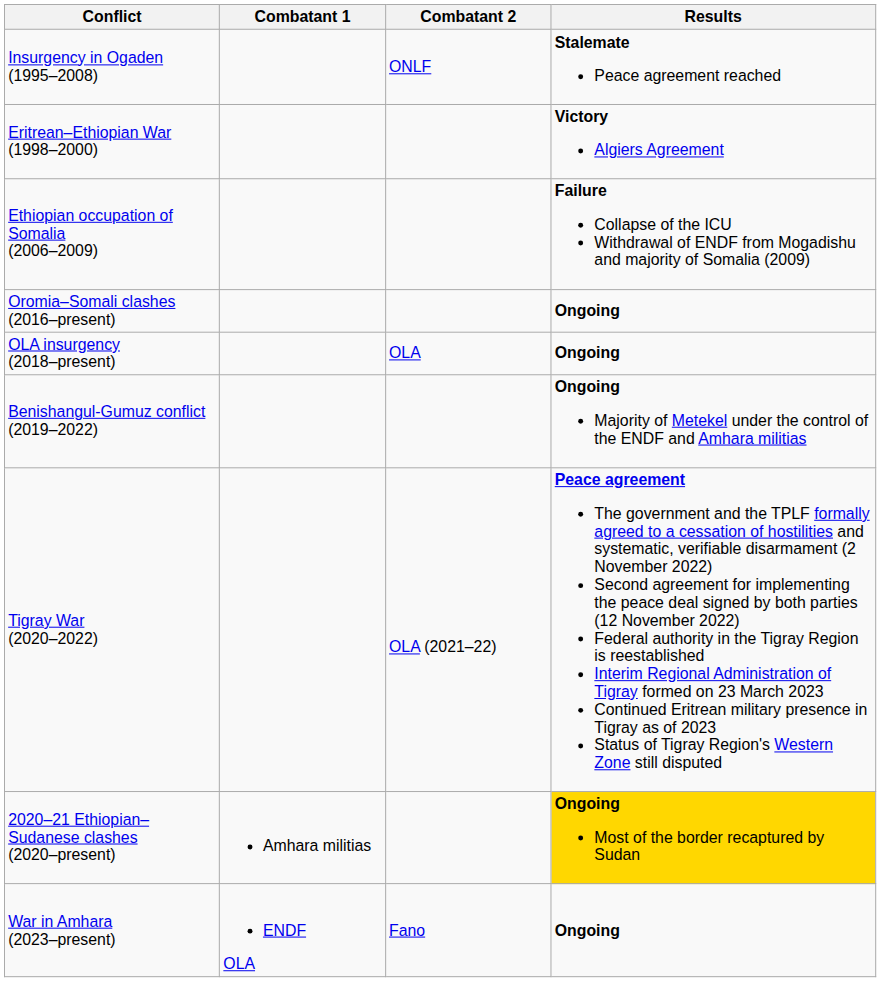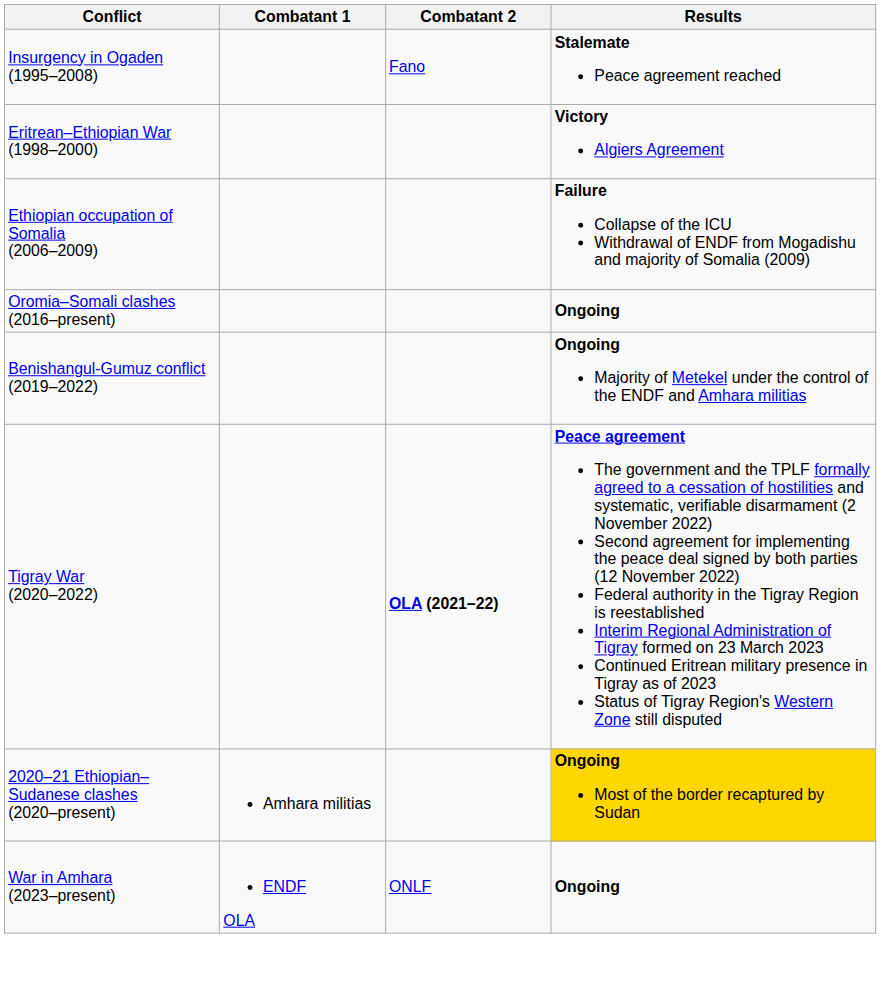 <table class="wikitable">
 <tr>
 <th rowspan="1" width=210px>Conflict</th>
 <th rowspan="1" width=160px>Combatant 1</th>
 <th rowspan="1" width=160px>Combatant 2</th>
 <th rowspan="1" width=320px>Results</th>
 </tr>
 <tr>
 <td><a href='#'>Insurgency in Ogaden</a><br>(1995–2008)</td>
 <td></td>
-<td> <a href='#'>ONLF</a></td>
+<td> <a href='#'>Fano</a></td>
 <td><strong>Stalemate</strong><br><ul><li>Peace agreement reached</li></ul></td>
 </tr>
 <tr>
 <td><a href='#'>Eritrean–Ethiopian War</a> <br> (1998–2000)</td>
 <td></td>
 <td></td>
 <td><strong>Victory</strong><br><ul><li><a href='#'>Algiers Agreement</a></li></ul></td>
 </tr>
 <tr>
 <td><a href='#'>Ethiopian occupation of Somalia</a><br>(2006–2009)</td>
 <td></td>
 <td></td>
 <td><strong>Failure</strong><br><ul><li>Collapse of the ICU</li><li>Withdrawal of ENDF from Mogadishu and majority of Somalia (2009)</li></ul></td>
 </tr>
 <tr>
 <td><a href='#'>Oromia–Somali clashes</a><br>(2016–present)</td>
 <td></td>
 <td></td>
 <td><strong>Ongoing</strong></td>
 </tr>
 <tr>
-<td><a href='#'>OLA insurgency</a><br>(2018–present)</td>
-<td></td>
-<td> <a href='#'>OLA</a></td>
-<td><strong>Ongoing</strong></td>
-</tr>
-<tr>
 <td><a href='#'>Benishangul-Gumuz conflict</a><br>(2019–2022)</td>
 <td></td>
 <td></td>
 <td><strong>Ongoing</strong><br><ul><li>Majority of <a href='#'>Metekel</a> under the control of the ENDF and <a href='#'>Amhara militias</a></li></ul></td>
 </tr>
 <tr>
 <td><a href='#'>Tigray War</a><br>(2020–2022)</td>
 <td {{plainlist><br></td>
-<td {{plainlist><br><br> <a href='#'>OLA</a> (2021–22)</td>
+<td {{plainlist><strong><br><br> <a href='#'>OLA</a> (2021–22)</strong></td>
 <td><strong><a href='#'>Peace agreement</a></strong><br><ul><li>The government and the TPLF <a href='#'>formally agreed to a cessation of hostilities</a> and systematic, verifiable disarmament (2 November 2022)</li><li>Second agreement for implementing the peace deal signed by both parties (12 November 2022)</li><li>Federal authority in the Tigray Region is reestablished</li><li><a href='#'>Interim Regional Administration of Tigray</a> formed on 23 March 2023</li><li>Continued Eritrean military presence in Tigray as of 2023</li><li>Status of Tigray Region's <a href='#'>Western Zone</a> still disputed</li></ul></td>
 </tr>
 <tr>
 <td><a href='#'>2020–21 Ethiopian–Sudanese clashes</a><br>(2020–present)</td>
 <td><br><ul><li>Amhara militias</li></ul></td>
 <td></td>
 <td style="background: gold;"><strong>Ongoing</strong><br><ul><li>Most of the border recaptured by Sudan</li></ul></td>
 </tr>
 <tr>
 <td><a href='#'>War in Amhara</a><br>(2023–present)</td>
 <td><br><ul><li> <a href='#'>ENDF</a></li></ul> <a href='#'>OLA</a></td>
-<td> <a href='#'>Fano</a></td>
+<td> <a href='#'>ONLF</a></td>
 <td><strong>Ongoing</strong></td>
 </tr>
 </table>
